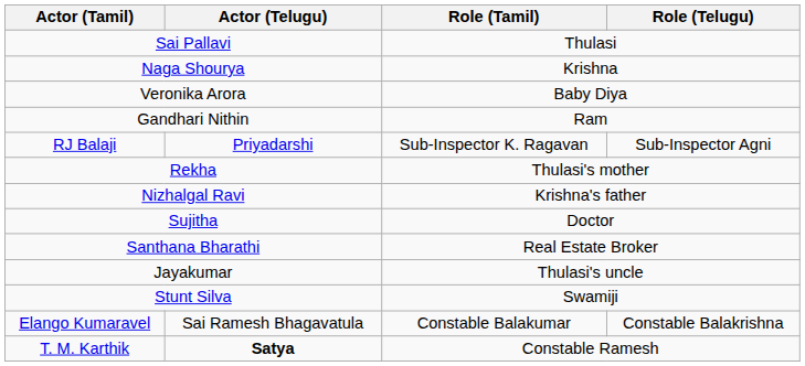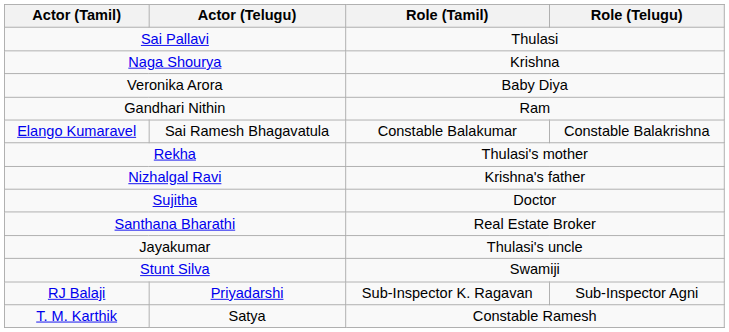 <table class="wikitable" style="width:50%;">
 <tr>
 <th>Actor (Tamil)</th>
 <th>Actor (Telugu)</th>
 <th>Role (Tamil)</th>
 <th>Role (Telugu)</th>
 </tr>
 <tr>
 <td colspan="2" style="text-align:center;"><a href='#'>Sai Pallavi</a></td>
 <td colspan="2" style="text-align:center;">Thulasi</td>
 </tr>
 <tr>
 <td colspan="2" style="text-align:center;"><a href='#'>Naga Shourya</a></td>
 <td colspan="2" style="text-align:center;">Krishna</td>
 </tr>
 <tr>
 <td colspan="2" style="text-align:center;">Veronika Arora</td>
 <td colspan="2" style="text-align:center;">Baby Diya</td>
 </tr>
 <tr>
 <td colspan="2" style="text-align:center;">Gandhari Nithin</td>
 <td colspan="2" style="text-align:center;">Ram</td>
 </tr>
 <tr>
-<td style="text-align:center;"><a href='#'>RJ Balaji</a></td>
-<td style="text-align:center;"><a href='#'>Priyadarshi</a></td>
-<td style="text-align:center;">Sub-Inspector K. Ragavan</td>
-<td style="text-align:center;">Sub-Inspector Agni</td>
+<td style="text-align:center;"><a href='#'>Elango Kumaravel</a></td>
+<td style="text-align:center;">Sai Ramesh Bhagavatula</td>
+<td style="text-align:center;">Constable Balakumar</td>
+<td style="text-align:center;">Constable Balakrishna</td>
 </tr>
 <tr>
 <td colspan="2" style="text-align:center;"><a href='#'>Rekha</a></td>
 <td colspan="2" style="text-align:center;">Thulasi's mother</td>
 </tr>
 <tr>
 <td colspan="2" style="text-align:center;"><a href='#'>Nizhalgal Ravi</a></td>
 <td colspan="2" style="text-align:center;">Krishna's father</td>
 </tr>
 <tr>
 <td colspan="2" style="text-align:center;"><a href='#'>Sujitha</a></td>
 <td colspan="2" style="text-align:center;">Doctor</td>
 </tr>
 <tr>
 <td colspan="2" style="text-align:center;"><a href='#'>Santhana Bharathi</a></td>
 <td colspan="2" style="text-align:center;">Real Estate Broker</td>
 </tr>
 <tr>
 <td colspan="2" style="text-align:center;">Jayakumar</td>
 <td colspan="2" style="text-align:center;">Thulasi's uncle</td>
 </tr>
 <tr>
 <td colspan="2" style="text-align:center;"><a href='#'>Stunt Silva</a></td>
 <td colspan="2" style="text-align:center;">Swamiji</td>
 </tr>
 <tr>
-<td style="text-align:center;"><a href='#'>Elango Kumaravel</a></td>
-<td style="text-align:center;">Sai Ramesh Bhagavatula</td>
-<td style="text-align:center;">Constable Balakumar</td>
-<td style="text-align:center;">Constable Balakrishna</td>
+<td style="text-align:center;"><a href='#'>RJ Balaji</a></td>
+<td style="text-align:center;"><a href='#'>Priyadarshi</a></td>
+<td style="text-align:center;">Sub-Inspector K. Ragavan</td>
+<td style="text-align:center;">Sub-Inspector Agni</td>
 </tr>
 <tr>
 <td style="text-align:center;"><a href='#'>T. M. Karthik</a></td>
-<td style="text-align:center;"><strong>Satya</strong></td>
+<td style="text-align:center;">Satya</td>
 <td colspan="2" style="text-align:center;">Constable Ramesh</td>
 </tr>
 </table>
